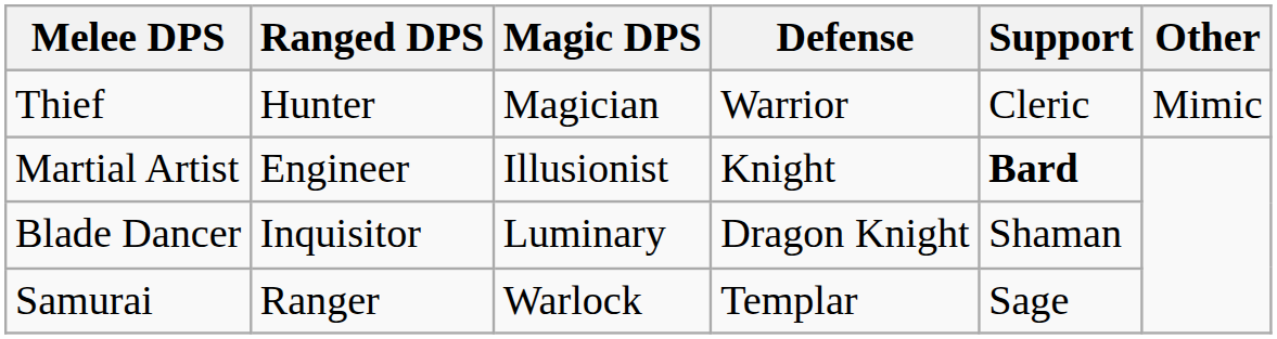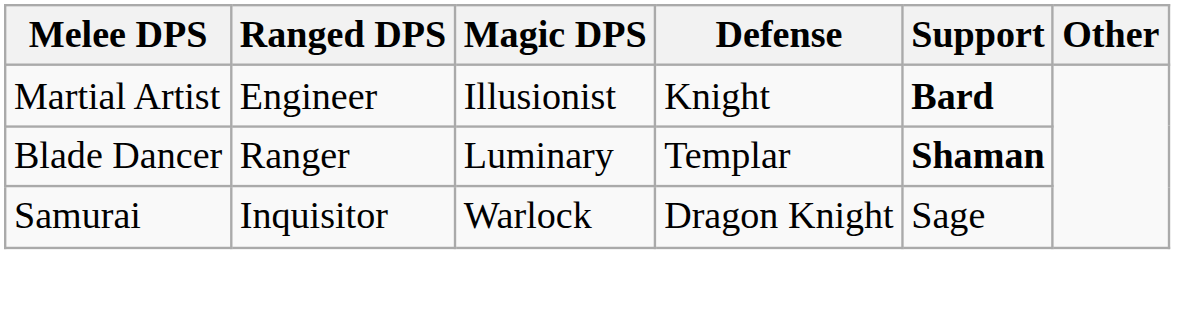 <table class="wikitable">
 <tr>
 <th>Melee DPS</th>
 <th>Ranged DPS</th>
 <th>Magic DPS</th>
 <th>Defense</th>
 <th>Support</th>
 <th>Other</th>
 </tr>
 <tr>
-<td>Thief</td>
-<td>Hunter</td>
-<td>Magician</td>
-<td>Warrior</td>
-<td>Cleric</td>
-<td>Mimic</td>
-</tr>
-<tr>
 <td>Martial Artist</td>
 <td>Engineer</td>
 <td>Illusionist</td>
 <td>Knight</td>
 <td><strong>Bard</strong></td>
 </tr>
 <tr>
 <td>Blade Dancer</td>
-<td>Inquisitor</td>
+<td>Ranger</td>
 <td>Luminary</td>
-<td>Dragon Knight</td>
-<td>Shaman</td>
+<td>Templar</td>
+<td><strong>Shaman</strong></td>
 </tr>
 <tr>
 <td>Samurai</td>
-<td>Ranger</td>
+<td>Inquisitor</td>
 <td>Warlock</td>
-<td>Templar</td>
+<td>Dragon Knight</td>
 <td>Sage</td>
 </tr>
 </table>
